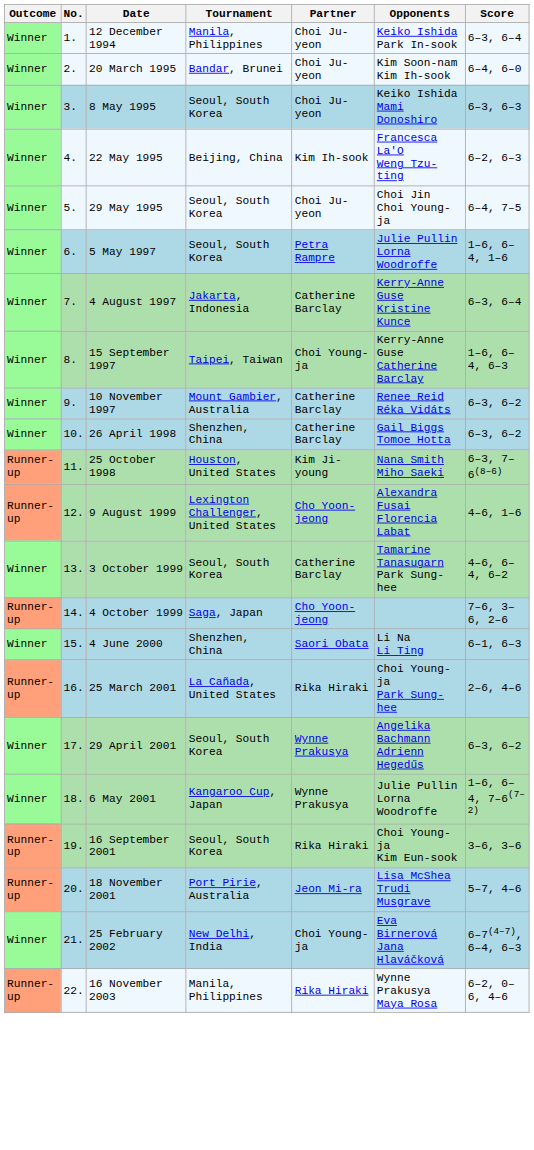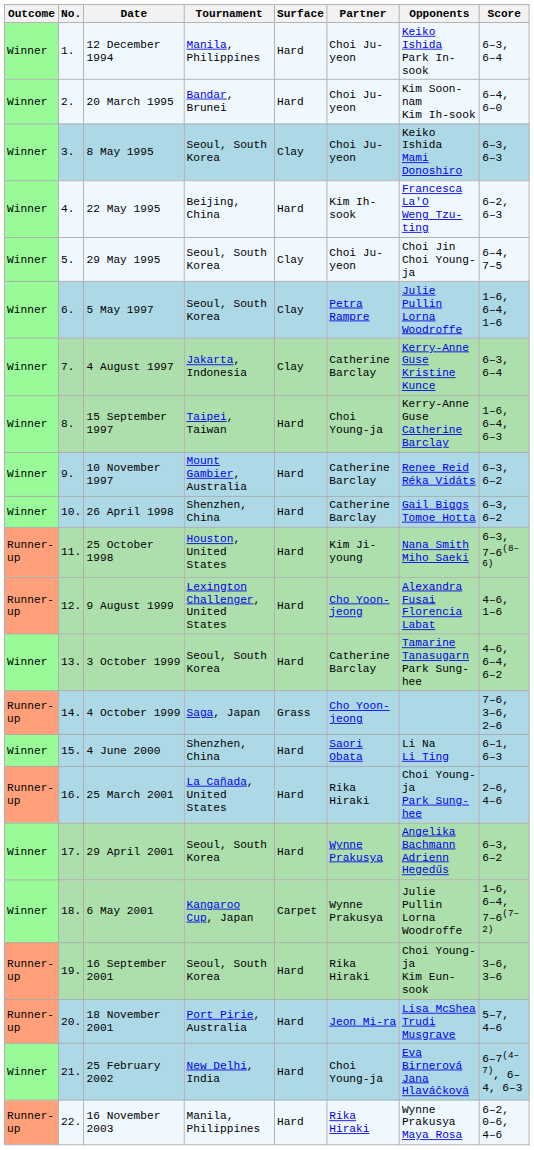 <table class="wikitable">
 <tr>
 <th>Outcome</th>
 <th>No.</th>
 <th width=110>Date</th>
 <th>Tournament</th>
+<th>Surface</th>
 <th>Partner</th>
 <th>Opponents</th>
 <th>Score</th>
 </tr>
 <tr bgcolor="#f0f8ff">
 <td bgcolor="98FB98">Winner</td>
 <td>1.</td>
 <td>12 December 1994</td>
 <td><a href='#'>Manila</a>, Philippines</td>
+<td>Hard</td>
 <td> Choi Ju-yeon</td>
 <td> <a href='#'>Keiko Ishida</a><br> Park In-sook</td>
 <td>6–3, 6–4</td>
 </tr>
 <tr bgcolor="#f0f8ff">
 <td bgcolor="98FB98">Winner</td>
 <td>2.</td>
 <td>20 March 1995</td>
 <td><a href='#'>Bandar</a>, Brunei</td>
+<td>Hard</td>
 <td> Choi Ju-yeon</td>
 <td> Kim Soon-nam<br> Kim Ih-sook</td>
 <td>6–4, 6–0</td>
 </tr>
 <tr style="background:lightblue;">
 <td bgcolor="98FB98">Winner</td>
 <td>3.</td>
 <td>8 May 1995</td>
 <td>Seoul, South Korea</td>
+<td>Clay</td>
 <td> Choi Ju-yeon</td>
 <td> Keiko Ishida<br> <a href='#'>Mami Donoshiro</a></td>
 <td>6–3, 6–3</td>
 </tr>
 <tr bgcolor="#f0f8ff">
 <td bgcolor="98FB98">Winner</td>
 <td>4.</td>
 <td>22 May 1995</td>
 <td>Beijing, China</td>
+<td>Hard</td>
 <td> Kim Ih-sook</td>
 <td> <a href='#'>Francesca La'O</a><br> <a href='#'>Weng Tzu-ting</a></td>
 <td>6–2, 6–3</td>
 </tr>
 <tr bgcolor="#f0f8ff">
 <td bgcolor="98FB98">Winner</td>
 <td>5.</td>
 <td>29 May 1995</td>
 <td>Seoul, South Korea</td>
+<td>Clay</td>
 <td> Choi Ju-yeon</td>
 <td> Choi Jin<br> Choi Young-ja</td>
 <td>6–4, 7–5</td>
 </tr>
 <tr style="background:lightblue;">
 <td bgcolor="98FB98">Winner</td>
 <td>6.</td>
 <td>5 May 1997</td>
 <td>Seoul, South Korea</td>
+<td>Clay</td>
 <td> <a href='#'>Petra Rampre</a></td>
 <td> <a href='#'>Julie Pullin</a><br> <a href='#'>Lorna Woodroffe</a></td>
 <td>1–6, 6–4, 1–6</td>
 </tr>
 <tr style="background:#addfad;">
 <td bgcolor="98FB98">Winner</td>
 <td>7.</td>
 <td>4 August 1997</td>
 <td><a href='#'>Jakarta</a>, Indonesia</td>
+<td>Clay</td>
 <td> Catherine Barclay</td>
 <td> <a href='#'>Kerry-Anne Guse</a><br> <a href='#'>Kristine Kunce</a></td>
 <td>6–3, 6–4</td>
 </tr>
 <tr style="background:#addfad;">
 <td bgcolor="98FB98">Winner</td>
 <td>8.</td>
 <td>15 September 1997</td>
 <td><a href='#'>Taipei</a>, Taiwan</td>
+<td>Hard</td>
 <td> Choi Young-ja</td>
 <td> Kerry-Anne Guse<br> <a href='#'>Catherine Barclay</a></td>
 <td>1–6, 6–4, 6–3</td>
 </tr>
 <tr style="background:lightblue;">
 <td bgcolor="98FB98">Winner</td>
 <td>9.</td>
 <td>10 November 1997</td>
 <td><a href='#'>Mount Gambier</a>, Australia</td>
+<td>Hard</td>
 <td> Catherine Barclay</td>
 <td> <a href='#'>Renee Reid</a><br> <a href='#'>Réka Vidáts</a></td>
 <td>6–3, 6–2</td>
 </tr>
 <tr style="background:lightblue;">
 <td bgcolor="98FB98">Winner</td>
 <td>10.</td>
 <td>26 April 1998</td>
 <td>Shenzhen, China</td>
+<td>Hard</td>
 <td> Catherine Barclay</td>
 <td> <a href='#'>Gail Biggs</a><br> <a href='#'>Tomoe Hotta</a></td>
 <td>6–3, 6–2</td>
 </tr>
 <tr style="background:#addfad;">
 <td bgcolor="FFA07A">Runner-up</td>
 <td>11.</td>
 <td>25 October 1998</td>
 <td><a href='#'>Houston</a>, United States</td>
+<td>Hard</td>
 <td> Kim Ji-young</td>
 <td> <a href='#'>Nana Smith</a><br> <a href='#'>Miho Saeki</a></td>
 <td>6–3, 7–6<sup>(8–6)</sup></td>
 </tr>
 <tr style="background:#addfad;">
 <td style="background:#ffa07a;">Runner-up</td>
 <td>12.</td>
 <td>9 August 1999</td>
 <td><a href='#'>Lexington Challenger</a>, <br>United States</td>
+<td>Hard</td>
 <td> <a href='#'>Cho Yoon-jeong</a></td>
 <td> <a href='#'>Alexandra Fusai</a><br> <a href='#'>Florencia Labat</a></td>
 <td>4–6, 1–6</td>
 </tr>
 <tr style="background:#addfad;">
 <td bgcolor="98FB98">Winner</td>
 <td>13.</td>
 <td>3 October 1999</td>
 <td>Seoul, South Korea</td>
+<td>Hard</td>
 <td> Catherine Barclay</td>
 <td> <a href='#'>Tamarine Tanasugarn</a><br> Park Sung-hee</td>
 <td>4–6, 6–4, 6–2</td>
 </tr>
 <tr style="background:lightblue;">
 <td style="background:#ffa07a;">Runner-up</td>
 <td>14.</td>
 <td>4 October 1999</td>
 <td><a href='#'>Saga</a>, Japan</td>
+<td>Grass</td>
 <td> <a href='#'>Cho Yoon-jeong</a></td>
 <td></td>
 <td>7–6, 3–6, 2–6</td>
 </tr>
 <tr style="background:lightblue;">
 <td bgcolor="98FB98">Winner</td>
 <td>15.</td>
 <td>4 June 2000</td>
 <td>Shenzhen, China</td>
+<td>Hard</td>
 <td> <a href='#'>Saori Obata</a></td>
 <td> Li Na<br> <a href='#'>Li Ting</a></td>
 <td>6–1, 6–3</td>
 </tr>
 <tr style="background:lightblue;">
 <td style="background:#ffa07a;">Runner-up</td>
 <td>16.</td>
 <td>25 March 2001</td>
 <td><a href='#'>La Cañada</a>, United States</td>
+<td>Hard</td>
 <td> Rika Hiraki</td>
 <td> Choi Young-ja<br> <a href='#'>Park Sung-hee</a></td>
 <td>2–6, 4–6</td>
 </tr>
 <tr style="background:#addfad;">
 <td style="background:#98fb98;">Winner</td>
 <td>17.</td>
 <td>29 April 2001</td>
 <td>Seoul, South Korea</td>
+<td>Hard</td>
 <td> <a href='#'>Wynne Prakusya</a></td>
 <td> <a href='#'>Angelika Bachmann</a><br> <a href='#'>Adrienn Hegedűs</a></td>
 <td>6–3, 6–2</td>
 </tr>
 <tr style="background:#addfad;">
 <td style="background:#98fb98;">Winner</td>
 <td>18.</td>
 <td>6 May 2001</td>
 <td><a href='#'>Kangaroo Cup</a>, Japan</td>
+<td>Carpet</td>
 <td> Wynne Prakusya</td>
 <td> Julie Pullin<br> Lorna Woodroffe</td>
 <td>1–6, 6–4, 7–6<sup>(7–2)</sup></td>
 </tr>
 <tr style="background:#addfad;">
 <td style="background:#ffa07a;">Runner-up</td>
 <td>19.</td>
 <td>16 September 2001</td>
 <td>Seoul, South Korea</td>
+<td>Hard</td>
 <td> Rika Hiraki</td>
 <td> Choi Young-ja<br> Kim Eun-sook</td>
 <td>3–6, 3–6</td>
 </tr>
 <tr style="background:lightblue;">
 <td style="background:#ffa07a;">Runner-up</td>
 <td>20.</td>
 <td>18 November 2001</td>
 <td><a href='#'>Port Pirie</a>, Australia</td>
+<td>Hard</td>
 <td> <a href='#'>Jeon Mi-ra</a></td>
 <td> <a href='#'>Lisa McShea</a><br> <a href='#'>Trudi Musgrave</a></td>
 <td>5–7, 4–6</td>
 </tr>
 <tr style="background:lightblue;">
 <td style="background:#98fb98;">Winner</td>
 <td>21.</td>
 <td>25 February 2002</td>
 <td><a href='#'>New Delhi</a>, India</td>
+<td>Hard</td>
 <td> Choi Young-ja</td>
 <td> <a href='#'>Eva Birnerová</a><br> <a href='#'>Jana Hlaváčková</a></td>
 <td>6–7<sup>(4–7)</sup>, 6–4, 6–3</td>
 </tr>
 <tr bgcolor="#f0f8ff">
 <td style="background:#ffa07a;">Runner-up</td>
 <td>22.</td>
 <td>16 November 2003</td>
 <td>Manila, Philippines</td>
+<td>Hard</td>
 <td> <a href='#'>Rika Hiraki</a></td>
 <td> Wynne Prakusya<br> <a href='#'>Maya Rosa</a></td>
 <td>6–2, 0–6, 4–6</td>
 </tr>
 </table>
